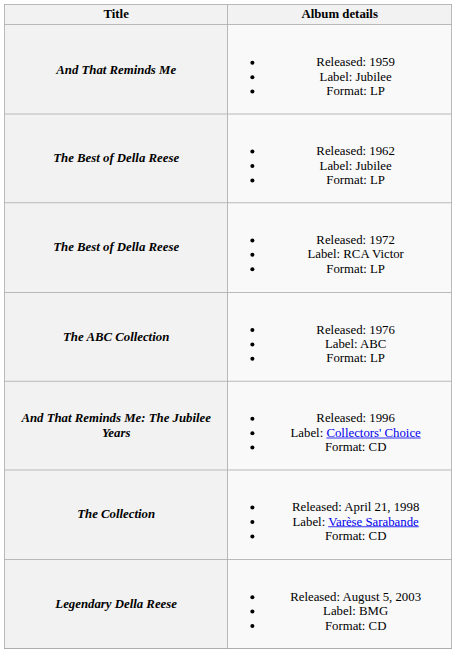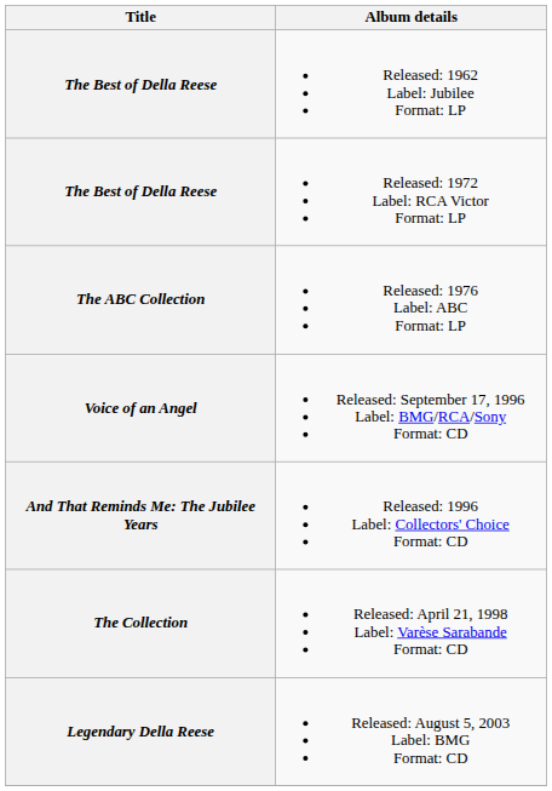 <table class="wikitable plainrowheaders" style="text-align:center;">
 <tr>
 <th scope="col" style="width:17em;">Title</th>
 <th scope="col" style="width:17em;">Album details</th>
-</tr>
-<tr>
-<th scope="row"><em>And That Reminds Me</em></th>
-<td><br><ul><li>Released: 1959</li><li>Label: Jubilee</li><li>Format: LP</li></ul></td>
 </tr>
 <tr>
 <th scope="row"><em>The Best of Della Reese</em></th>
 <td><br><ul><li>Released: 1962</li><li>Label: Jubilee</li><li>Format: LP</li></ul></td>
 </tr>
 <tr>
 <th scope="row"><em>The Best of Della Reese</em></th>
 <td><br><ul><li>Released: 1972</li><li>Label: RCA Victor</li><li>Format: LP</li></ul></td>
 </tr>
 <tr>
 <th scope="row"><em>The ABC Collection</em></th>
 <td><br><ul><li>Released: 1976</li><li>Label: ABC</li><li>Format: LP</li></ul></td>
+</tr>
+<tr>
+<th scope="row"><em>Voice of an Angel</em></th>
+<td><br><ul><li>Released: September 17, 1996</li><li>Label: <a href='#'>BMG</a>/<a href='#'>RCA</a>/<a href='#'>Sony</a></li><li>Format: CD</li></ul></td>
 </tr>
 <tr>
 <th scope="row"><em>And That Reminds Me: The Jubilee Years</em></th>
 <td><br><ul><li>Released: 1996</li><li>Label: <a href='#'>Collectors' Choice</a></li><li>Format: CD</li></ul></td>
 </tr>
 <tr>
 <th scope="row"><em>The Collection</em></th>
 <td><br><ul><li>Released: April 21, 1998</li><li>Label: <a href='#'>Varèse Sarabande</a></li><li>Format: CD</li></ul></td>
 </tr>
 <tr>
 <th scope="row"><em>Legendary Della Reese</em></th>
 <td><br><ul><li>Released: August 5, 2003</li><li>Label: BMG</li><li>Format: CD</li></ul></td>
 </tr>
 <tr>
 </tr>
 </table>
